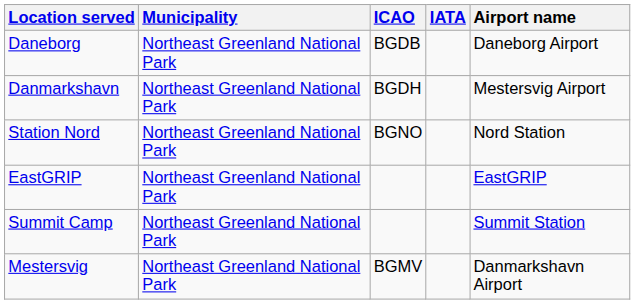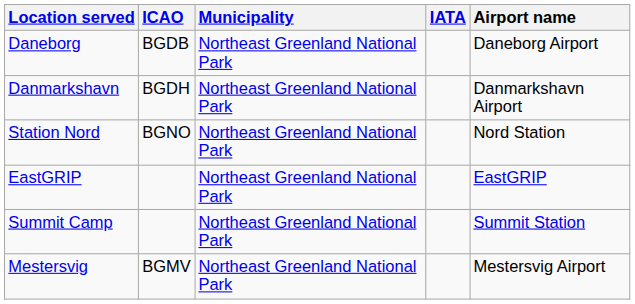 <table class="wikitable sortable">
 <tr valign=baseline>
 <th style="text-align:left; white-space:nowrap;"><a href='#'>Location served</a></th>
+<th style="text-align:left;"><a href='#'>ICAO</a></th>
 <th style="text-align:left;"><a href='#'>Municipality</a></th>
-<th style="text-align:left;"><a href='#'>ICAO</a></th>
 <th style="text-align:left;"><a href='#'>IATA</a></th>
 <th style="text-align:left; white-space:nowrap;">Airport name</th>
 </tr>
 <tr valign=top>
 <td><a href='#'>Daneborg</a></td>
+<td>BGDB</td>
 <td><a href='#'>Northeast Greenland National Park</a></td>
-<td>BGDB</td>
 <td></td>
 <td>Daneborg Airport</td>
 </tr>
 <tr valign=top>
 <td><a href='#'>Danmarkshavn</a></td>
+<td>BGDH</td>
 <td><a href='#'>Northeast Greenland National Park</a></td>
-<td>BGDH</td>
 <td></td>
-<td>Mestersvig Airport</td>
+<td>Danmarkshavn Airport</td>
 </tr>
 <tr valign=top>
 <td><a href='#'>Station Nord</a></td>
+<td>BGNO</td>
 <td><a href='#'>Northeast Greenland National Park</a></td>
-<td>BGNO</td>
 <td></td>
 <td>Nord Station</td>
 </tr>
 <tr valign=top>
 <td><a href='#'>EastGRIP</a></td>
+<td></td>
 <td><a href='#'>Northeast Greenland National Park</a></td>
-<td></td>
 <td></td>
 <td><a href='#'>EastGRIP</a></td>
 </tr>
 <tr valign=top>
 <td><a href='#'>Summit Camp</a></td>
+<td></td>
 <td><a href='#'>Northeast Greenland National Park</a></td>
-<td></td>
 <td></td>
 <td><a href='#'>Summit Station</a></td>
 </tr>
 <tr valign=top>
 <td><a href='#'>Mestersvig</a></td>
+<td>BGMV</td>
 <td><a href='#'>Northeast Greenland National Park</a></td>
-<td>BGMV</td>
 <td></td>
-<td>Danmarkshavn Airport</td>
+<td>Mestersvig Airport</td>
 </tr>
 </table>
